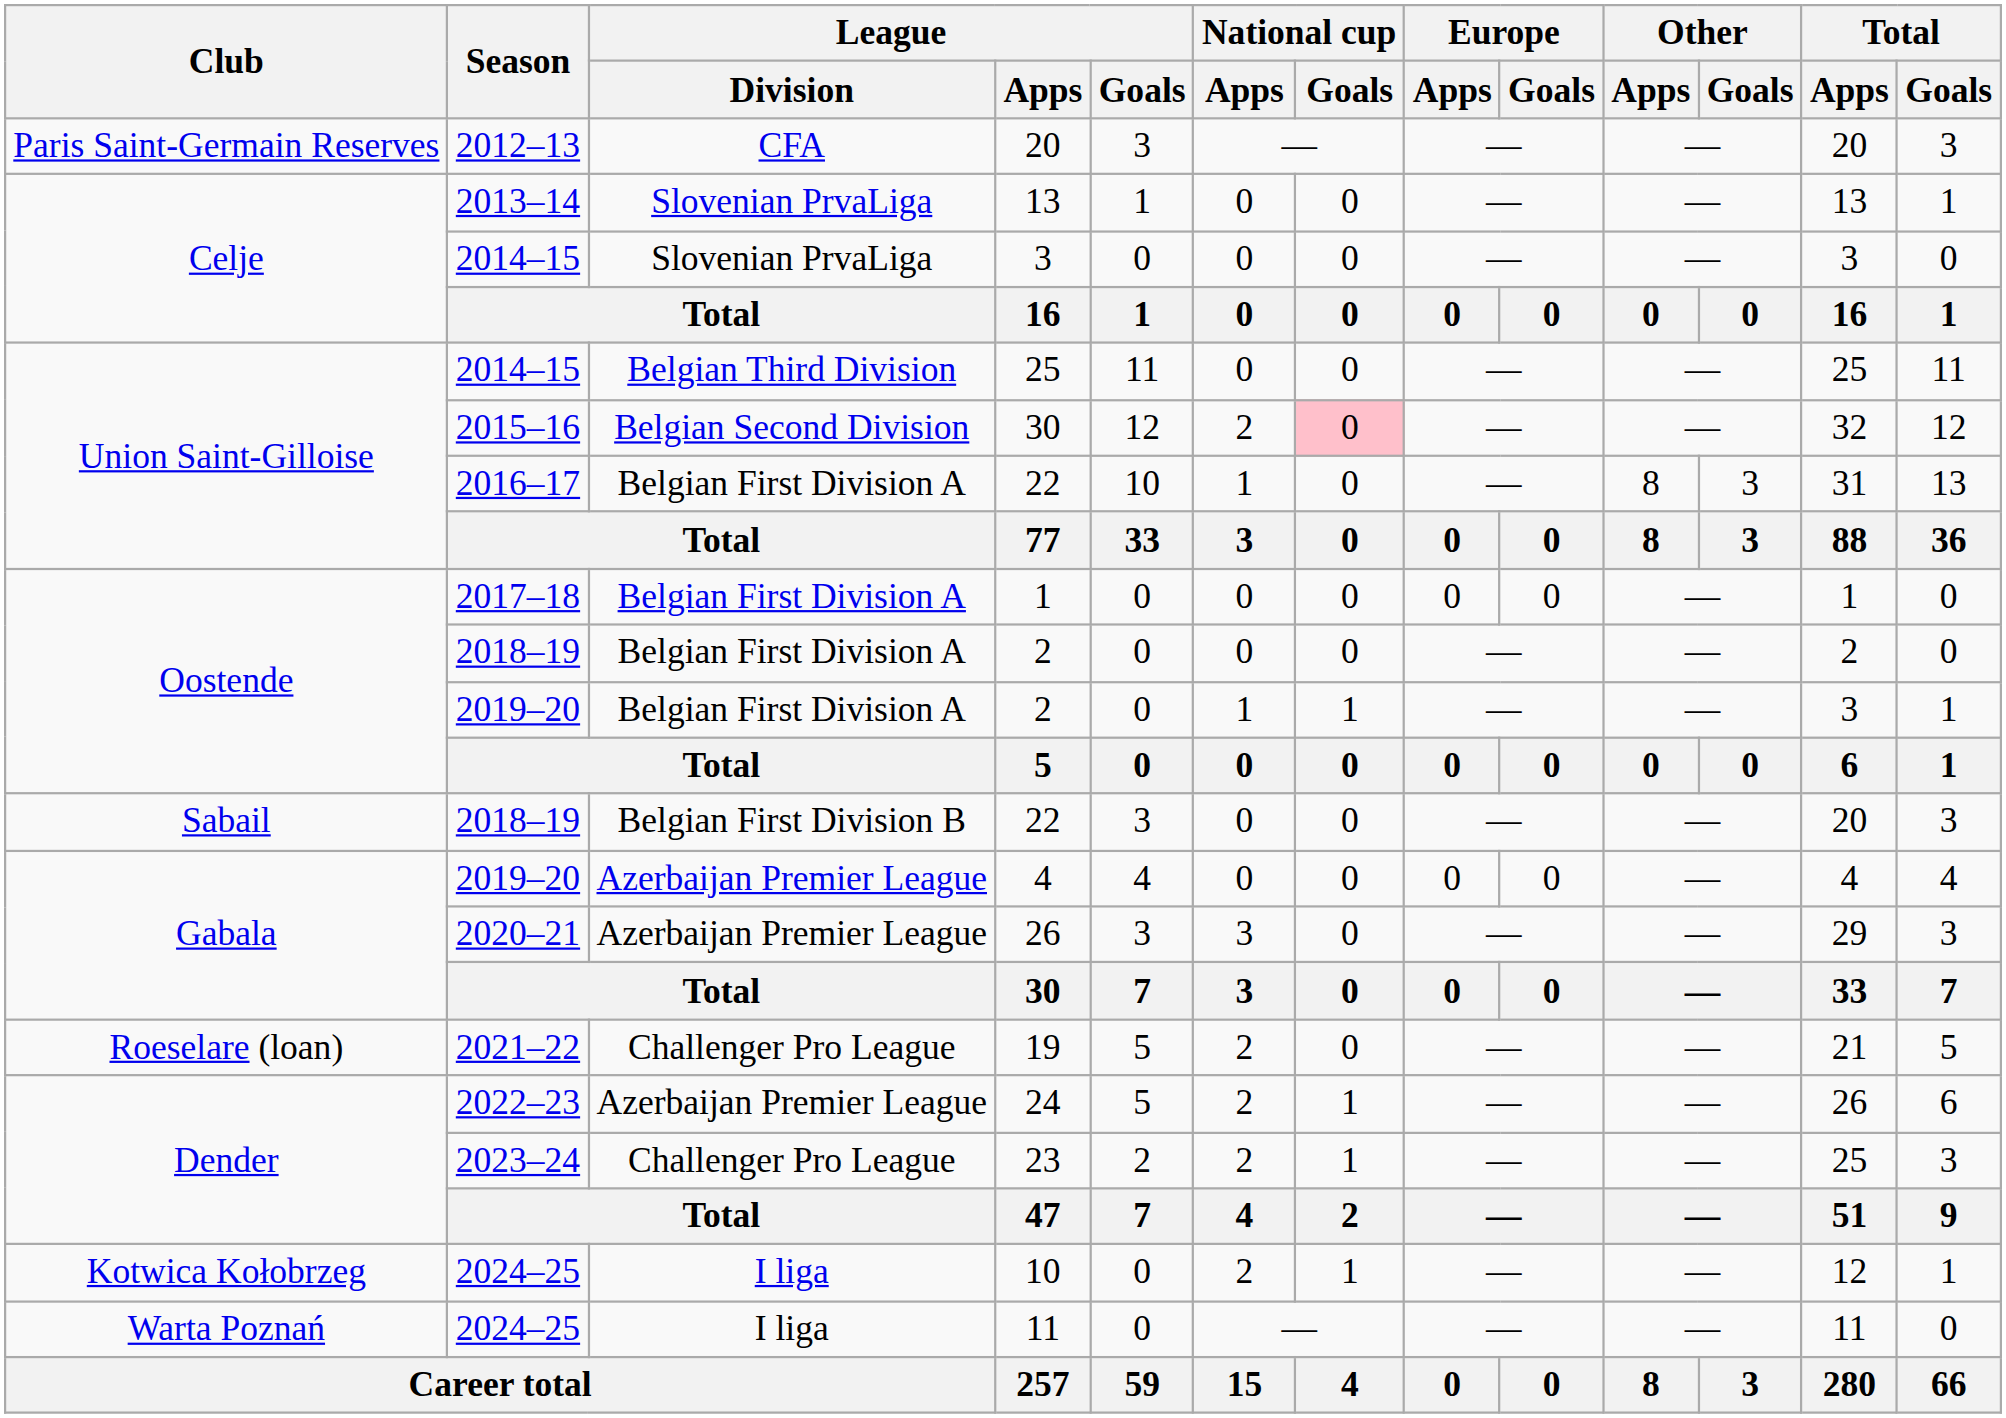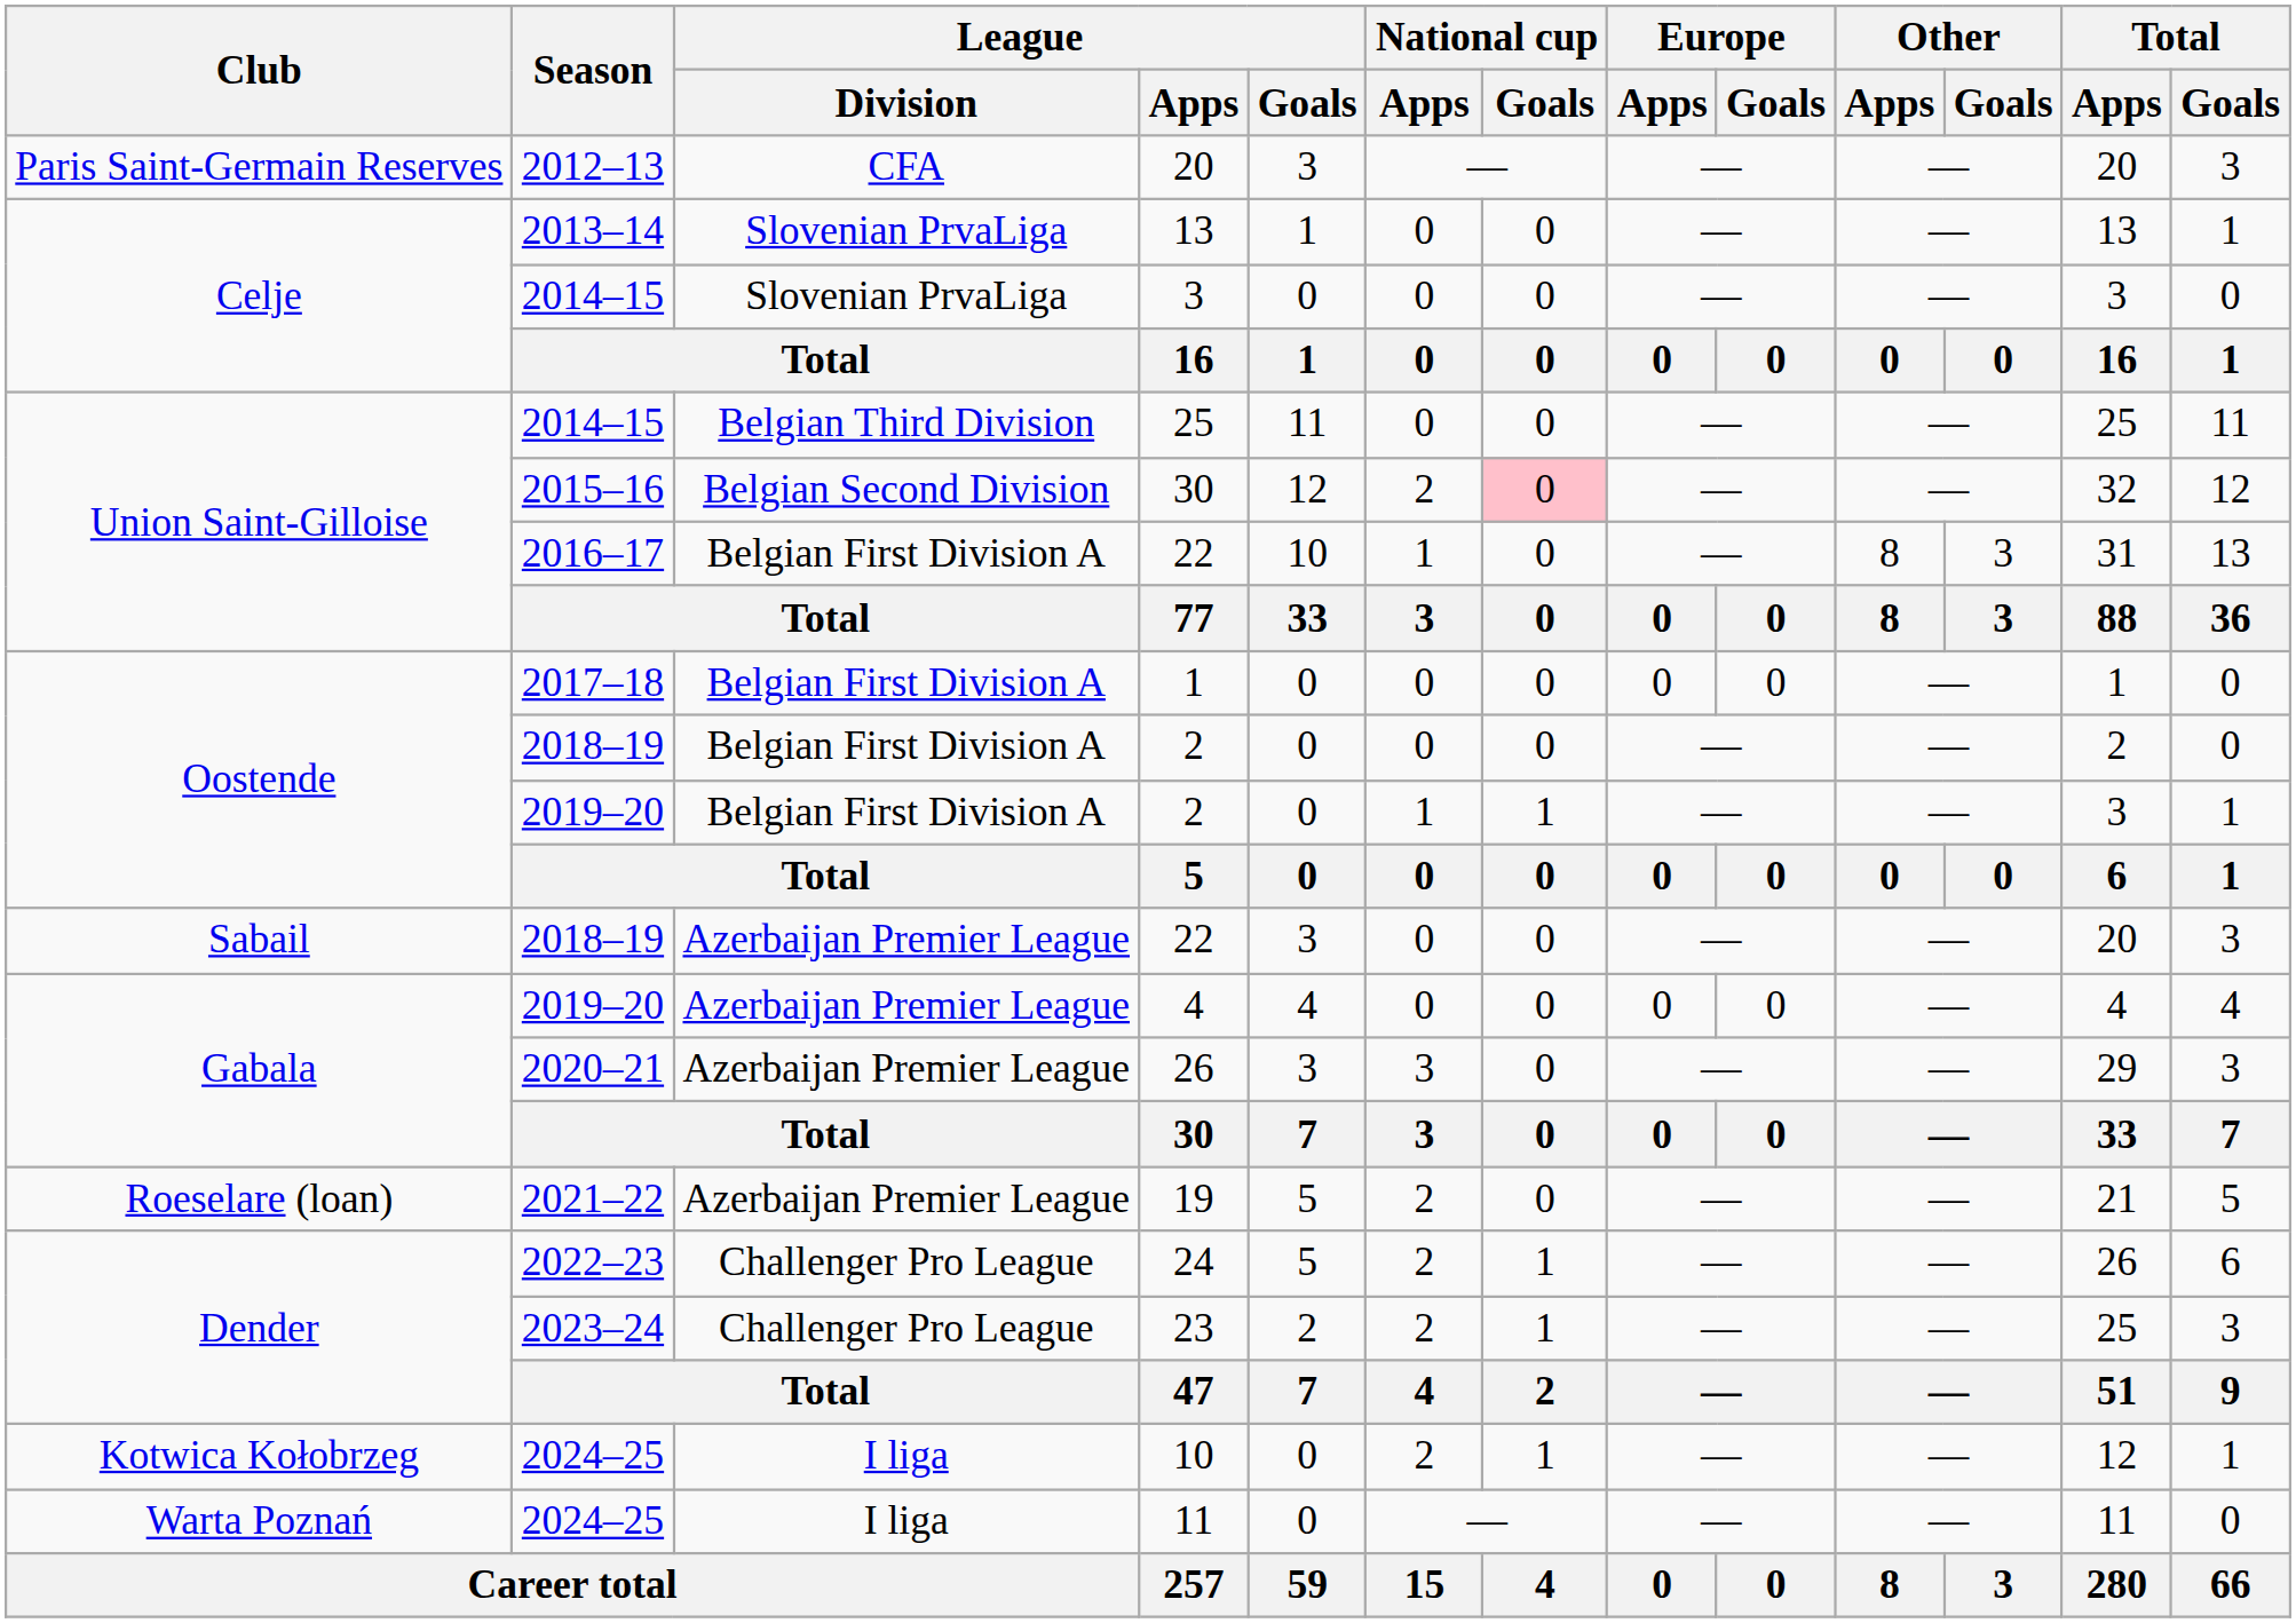 <table class="wikitable" style="text-align:center">
 <tr>
 <th rowspan="2">Club</th>
 <th rowspan="2">Season</th>
 <th colspan="3">League</th>
 <th colspan="2">National cup</th>
 <th colspan="2">Europe</th>
 <th colspan="2">Other</th>
 <th colspan="2">Total</th>
 </tr>
 <tr>
 <th>Division</th>
 <th>Apps</th>
 <th>Goals</th>
 <th>Apps</th>
 <th>Goals</th>
 <th>Apps</th>
 <th>Goals</th>
 <th>Apps</th>
 <th>Goals</th>
 <th>Apps</th>
 <th>Goals</th>
 </tr>
 <tr>
 <td><a href='#'>Paris Saint-Germain Reserves</a></td>
 <td><a href='#'>2012–13</a></td>
 <td><a href='#'>CFA</a></td>
 <td>20</td>
 <td>3</td>
 <td colspan="2">—</td>
 <td colspan="2">—</td>
 <td colspan="2">—</td>
 <td>20</td>
 <td>3</td>
 </tr>
 <tr>
 <td rowspan="3"><a href='#'>Celje</a></td>
 <td><a href='#'>2013–14</a></td>
 <td><a href='#'>Slovenian PrvaLiga</a></td>
 <td>13</td>
 <td>1</td>
 <td>0</td>
 <td>0</td>
 <td colspan="2">—</td>
 <td colspan="2">—</td>
 <td>13</td>
 <td>1</td>
 </tr>
 <tr>
 <td><a href='#'>2014–15</a></td>
 <td>Slovenian PrvaLiga</td>
 <td>3</td>
 <td>0</td>
 <td>0</td>
 <td>0</td>
 <td colspan="2">—</td>
 <td colspan="2">—</td>
 <td>3</td>
 <td>0</td>
 </tr>
 <tr>
 <th colspan="2">Total</th>
 <th>16</th>
 <th>1</th>
 <th>0</th>
 <th>0</th>
 <th>0</th>
 <th>0</th>
 <th>0</th>
 <th>0</th>
 <th>16</th>
 <th>1</th>
 </tr>
 <tr>
 <td rowspan="4"><a href='#'>Union Saint-Gilloise</a></td>
 <td><a href='#'>2014–15</a></td>
 <td><a href='#'>Belgian Third Division</a></td>
 <td>25</td>
 <td>11</td>
 <td>0</td>
 <td>0</td>
 <td colspan="2">—</td>
 <td colspan="2">—</td>
 <td>25</td>
 <td>11</td>
 </tr>
 <tr>
 <td><a href='#'>2015–16</a></td>
 <td><a href='#'>Belgian Second Division</a></td>
 <td>30</td>
 <td>12</td>
 <td>2</td>
 <td style="background: pink;">0</td>
 <td colspan="2">—</td>
 <td colspan="2">—</td>
 <td>32</td>
 <td>12</td>
 </tr>
 <tr>
 <td><a href='#'>2016–17</a></td>
 <td>Belgian First Division A</td>
 <td>22</td>
 <td>10</td>
 <td>1</td>
 <td>0</td>
 <td colspan="2">—</td>
 <td>8</td>
 <td>3</td>
 <td>31</td>
 <td>13</td>
 </tr>
 <tr>
 <th colspan="2">Total</th>
 <th>77</th>
 <th>33</th>
 <th>3</th>
 <th>0</th>
 <th>0</th>
 <th>0</th>
 <th>8</th>
 <th>3</th>
 <th>88</th>
 <th>36</th>
 </tr>
 <tr>
 <td rowspan="4"><a href='#'>Oostende</a></td>
 <td><a href='#'>2017–18</a></td>
 <td><a href='#'>Belgian First Division A</a></td>
 <td>1</td>
 <td>0</td>
 <td>0</td>
 <td>0</td>
 <td>0</td>
 <td>0</td>
 <td colspan="2">—</td>
 <td>1</td>
 <td>0</td>
 </tr>
 <tr>
 <td><a href='#'>2018–19</a></td>
 <td>Belgian First Division A</td>
 <td>2</td>
 <td>0</td>
 <td>0</td>
 <td>0</td>
 <td colspan="2">—</td>
 <td colspan="2">—</td>
 <td>2</td>
 <td>0</td>
 </tr>
 <tr>
 <td><a href='#'>2019–20</a></td>
 <td>Belgian First Division A</td>
 <td>2</td>
 <td>0</td>
 <td>1</td>
 <td>1</td>
 <td colspan="2">—</td>
 <td colspan="2">—</td>
 <td>3</td>
 <td>1</td>
 </tr>
 <tr>
 <th colspan="2">Total</th>
 <th>5</th>
 <th>0</th>
 <th>0</th>
 <th>0</th>
 <th>0</th>
 <th>0</th>
 <th>0</th>
 <th>0</th>
 <th>6</th>
 <th>1</th>
 </tr>
 <tr>
 <td><a href='#'>Sabail</a></td>
 <td><a href='#'>2018–19</a></td>
-<td>Belgian First Division B</td>
+<td><a href='#'>Azerbaijan Premier League</a></td>
 <td>22</td>
 <td>3</td>
 <td>0</td>
 <td>0</td>
 <td colspan="2">—</td>
 <td colspan="2">—</td>
 <td>20</td>
 <td>3</td>
 </tr>
 <tr>
 <td rowspan="3"><a href='#'>Gabala</a></td>
 <td><a href='#'>2019–20</a></td>
 <td><a href='#'>Azerbaijan Premier League</a></td>
 <td>4</td>
 <td>4</td>
 <td>0</td>
 <td>0</td>
 <td>0</td>
 <td>0</td>
 <td colspan="2">—</td>
 <td>4</td>
 <td>4</td>
 </tr>
 <tr>
 <td><a href='#'>2020–21</a></td>
 <td>Azerbaijan Premier League</td>
 <td>26</td>
 <td>3</td>
 <td>3</td>
 <td>0</td>
 <td colspan="2">—</td>
 <td colspan="2">—</td>
 <td>29</td>
 <td>3</td>
 </tr>
 <tr>
 <th colspan="2">Total</th>
 <th>30</th>
 <th>7</th>
 <th>3</th>
 <th>0</th>
 <th>0</th>
 <th>0</th>
 <th colspan="2">—</th>
 <th>33</th>
 <th>7</th>
 </tr>
 <tr>
 <td><a href='#'>Roeselare</a> (loan)</td>
 <td><a href='#'>2021–22</a></td>
-<td>Challenger Pro League</td>
+<td>Azerbaijan Premier League</td>
 <td>19</td>
 <td>5</td>
 <td>2</td>
 <td>0</td>
 <td colspan="2">—</td>
 <td colspan="2">—</td>
 <td>21</td>
 <td>5</td>
 </tr>
 <tr>
 <td rowspan="3"><a href='#'>Dender</a></td>
 <td><a href='#'>2022–23</a></td>
-<td>Azerbaijan Premier League</td>
+<td>Challenger Pro League</td>
 <td>24</td>
 <td>5</td>
 <td>2</td>
 <td>1</td>
 <td colspan="2">—</td>
 <td colspan="2">—</td>
 <td>26</td>
 <td>6</td>
 </tr>
 <tr>
 <td><a href='#'>2023–24</a></td>
 <td>Challenger Pro League</td>
 <td>23</td>
 <td>2</td>
 <td>2</td>
 <td>1</td>
 <td colspan="2">—</td>
 <td colspan="2">—</td>
 <td>25</td>
 <td>3</td>
 </tr>
 <tr>
 <th colspan="2">Total</th>
 <th>47</th>
 <th>7</th>
 <th>4</th>
 <th>2</th>
 <th colspan="2">—</th>
 <th colspan="2">—</th>
 <th>51</th>
 <th>9</th>
 </tr>
 <tr>
 <td><a href='#'>Kotwica Kołobrzeg</a></td>
 <td><a href='#'>2024–25</a></td>
 <td><a href='#'>I liga</a></td>
 <td>10</td>
 <td>0</td>
 <td>2</td>
 <td>1</td>
 <td colspan="2">—</td>
 <td colspan="2">—</td>
 <td>12</td>
 <td>1</td>
 </tr>
 <tr>
 <td><a href='#'>Warta Poznań</a></td>
 <td><a href='#'>2024–25</a></td>
 <td>I liga</td>
 <td>11</td>
 <td>0</td>
 <td colspan="2">—</td>
 <td colspan="2">—</td>
 <td colspan="2">—</td>
 <td>11</td>
 <td>0</td>
 </tr>
 <tr>
 <th colspan="3">Career total</th>
 <th>257</th>
 <th>59</th>
 <th>15</th>
 <th>4</th>
 <th>0</th>
 <th>0</th>
 <th>8</th>
 <th>3</th>
 <th>280</th>
 <th>66</th>
 </tr>
 </table>
